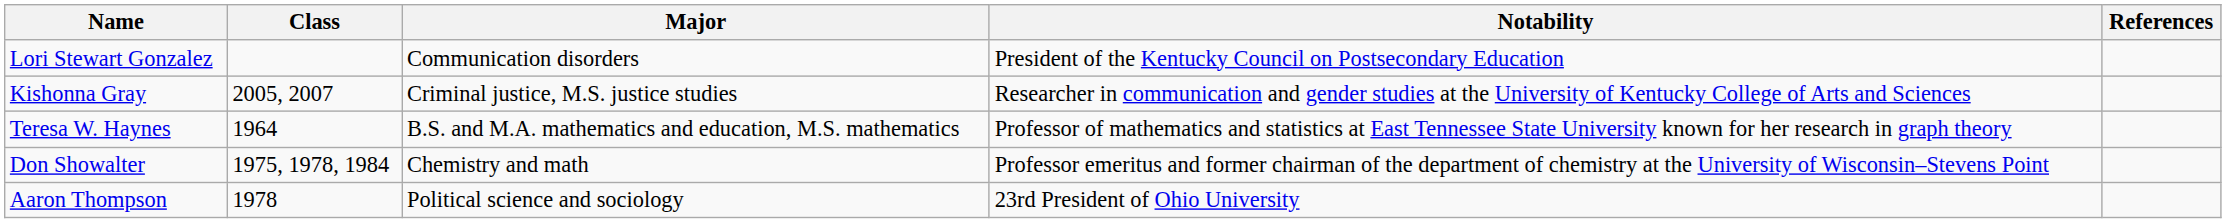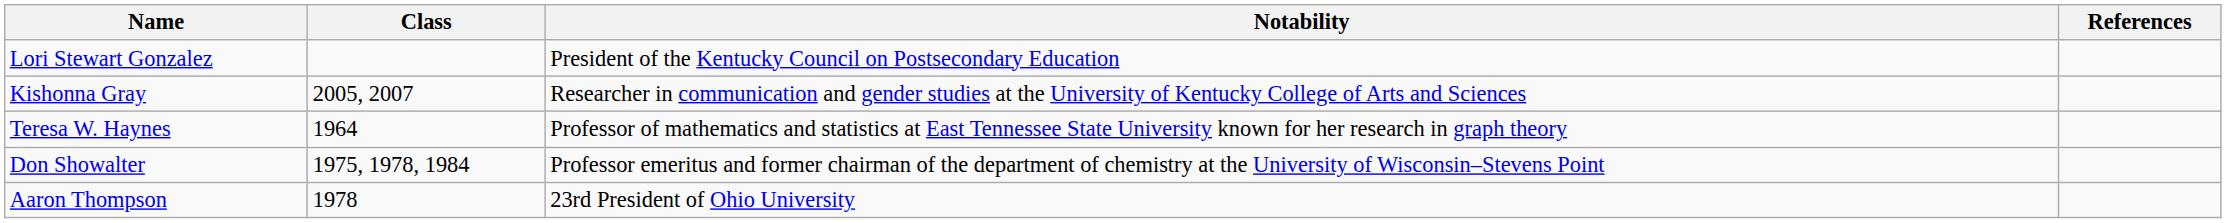 <table class="wikitable sortable" style="width:100%;">
 <tr>
 <th>Name</th>
 <th>Class</th>
-<th>Major</th>
 <th>Notability</th>
 <th>References</th>
 </tr>
 <tr>
 <td><a href='#'>Lori Stewart Gonzalez</a></td>
 <td></td>
-<td>Communication disorders</td>
 <td>President of the <a href='#'>Kentucky Council on Postsecondary Education</a></td>
 <td></td>
 </tr>
 <tr>
 <td><a href='#'>Kishonna Gray</a></td>
 <td>2005, 2007</td>
-<td>Criminal justice, M.S. justice studies</td>
 <td>Researcher in <a href='#'>communication</a> and <a href='#'>gender studies</a> at the <a href='#'>University of Kentucky College of Arts and Sciences</a></td>
 <td></td>
 </tr>
 <tr>
 <td><a href='#'>Teresa W. Haynes</a></td>
 <td>1964</td>
-<td>B.S. and M.A. mathematics and education, M.S. mathematics</td>
 <td>Professor of mathematics and statistics at <a href='#'>East Tennessee State University</a> known for her research in <a href='#'>graph theory</a></td>
 <td></td>
 </tr>
 <tr>
 <td><a href='#'>Don Showalter</a></td>
 <td>1975, 1978, 1984</td>
-<td>Chemistry and math</td>
 <td>Professor emeritus and former chairman of the department of chemistry at the <a href='#'>University of Wisconsin–Stevens Point</a></td>
 <td></td>
 </tr>
 <tr>
 <td><a href='#'>Aaron Thompson</a></td>
 <td>1978</td>
-<td>Political science and sociology</td>
 <td>23rd President of <a href='#'>Ohio University</a></td>
 <td></td>
 </tr>
 </table>
